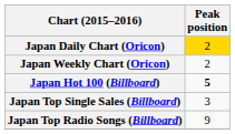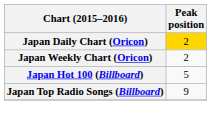 <table class="wikitable plainrowheaders sortable" style="text-align:center;">
 <tr>
 <th scope="col">Chart (2015–2016)</th>
 <th scope="col">Peak<br>position</th>
 </tr>
 <tr>
 <th scope="row">Japan Daily Chart (<a href='#'>Oricon</a>)</th>
 <td style="background: gold; text-align:center;">2</td>
 </tr>
 <tr>
 <th scope="row">Japan Weekly Chart (<a href='#'>Oricon</a>)</th>
 <td style="text-align:center;">2</td>
 </tr>
 <tr>
 <th scope="row"><a href='#'>Japan Hot 100</a> (<em><a href='#'>Billboard</a></em>)</th>
-<td style="text-align:center;"><strong>5</strong></td>
-</tr>
-<tr>
-<th scope="row">Japan Top Single Sales (<em><a href='#'>Billboard</a></em>)</th>
-<td style="text-align:center;">3</td>
+<td style="text-align:center;">5</td>
 </tr>
 <tr>
 <th scope="row">Japan Top Radio Songs (<em><a href='#'>Billboard</a></em>)</th>
 <td style="text-align:center;">9</td>
 </tr>
 <tr>
 </tr>
 </table>
